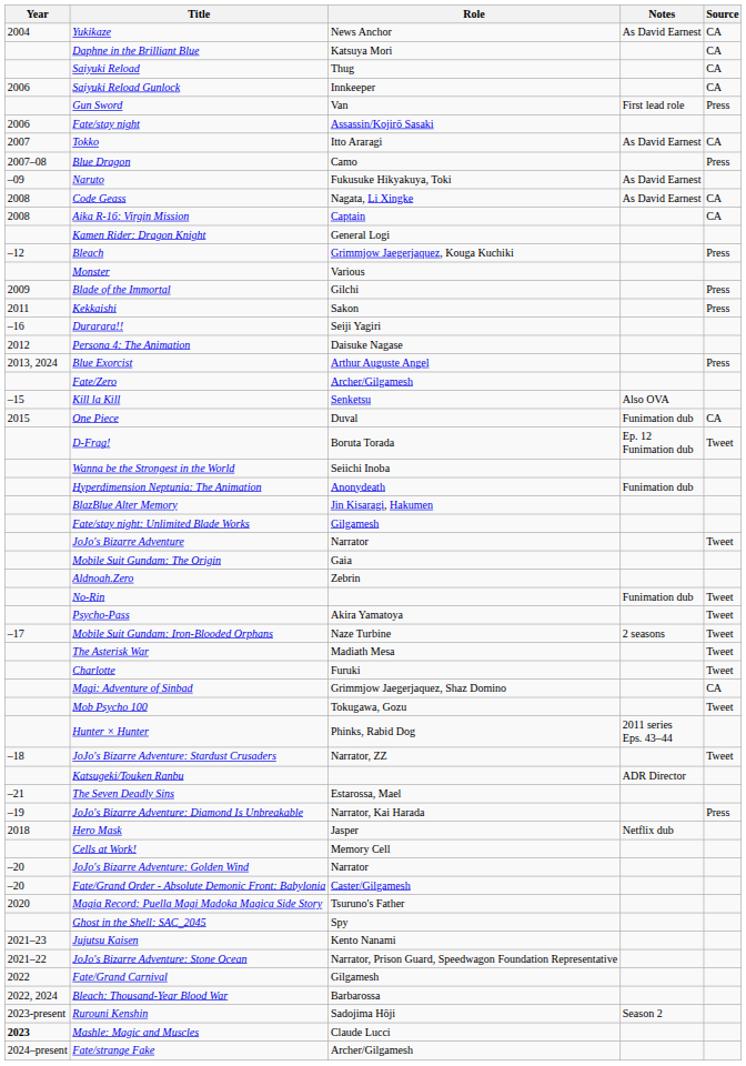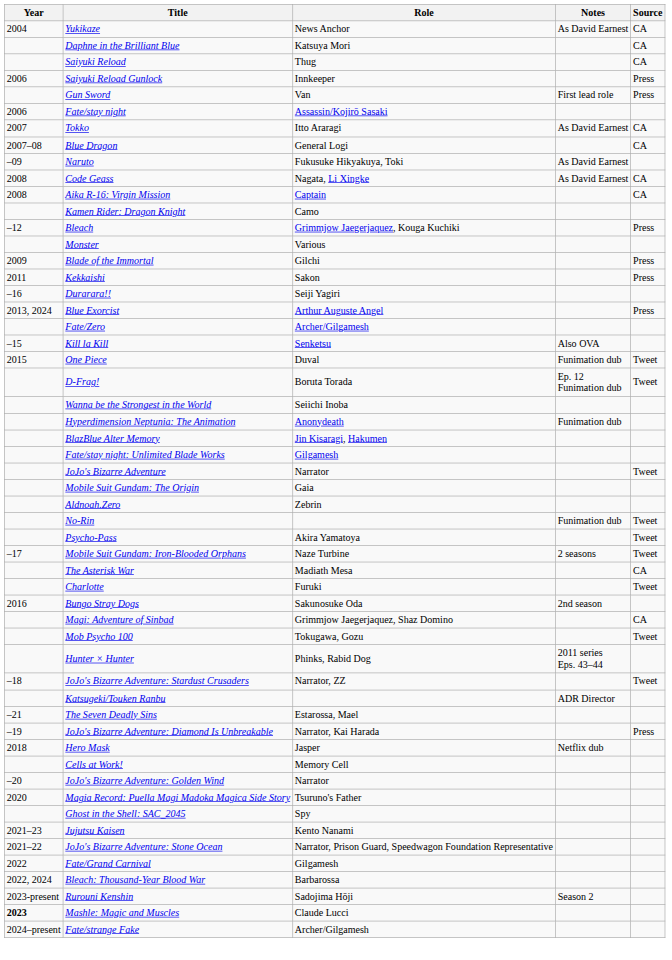 <table class="wikitable sortable plainrowheaders" style="width=95%; font-size: 95%;">
 <tr>
 <th>Year</th>
 <th>Title</th>
 <th>Role</th>
 <th class="unsortable">Notes</th>
 <th class="unsortable">Source</th>
 </tr>
 <tr>
 <td>2004</td>
 <td><em><a href='#'>Yukikaze</a></em></td>
 <td>News Anchor</td>
 <td>As David Earnest</td>
 <td>CA</td>
 </tr>
 <tr>
 <td></td>
 <td><em><a href='#'>Daphne in the Brilliant Blue</a></em></td>
 <td>Katsuya Mori</td>
 <td></td>
 <td>CA</td>
 </tr>
 <tr>
 <td></td>
 <td><em><a href='#'>Saiyuki Reload</a></em></td>
 <td>Thug</td>
 <td></td>
 <td>CA</td>
 </tr>
 <tr>
 <td>2006</td>
 <td><em><a href='#'>Saiyuki Reload Gunlock</a></em></td>
 <td>Innkeeper</td>
 <td></td>
-<td>CA</td>
+<td>Press</td>
 </tr>
 <tr>
 <td></td>
 <td><em><a href='#'>Gun Sword</a></em></td>
 <td>Van</td>
 <td>First lead role</td>
 <td>Press</td>
 </tr>
 <tr>
 <td>2006</td>
 <td><em><a href='#'>Fate/stay night</a></em></td>
 <td><a href='#'>Assassin/Kojirō Sasaki</a></td>
 <td></td>
 <td></td>
 </tr>
 <tr>
 <td>2007</td>
 <td><em><a href='#'>Tokko</a></em></td>
 <td>Itto Araragi</td>
 <td>As David Earnest</td>
 <td>CA</td>
 </tr>
 <tr>
 <td>2007–08</td>
 <td><em><a href='#'>Blue Dragon</a></em></td>
-<td>Camo</td>
+<td>General Logi</td>
 <td></td>
-<td>Press</td>
+<td>CA</td>
 </tr>
 <tr>
 <td>–09</td>
 <td><em><a href='#'>Naruto</a></em></td>
 <td>Fukusuke Hikyakuya, Toki</td>
 <td>As David Earnest</td>
 <td></td>
 </tr>
 <tr>
 <td>2008</td>
 <td><em><a href='#'>Code Geass</a></em></td>
 <td>Nagata, <a href='#'>Li Xingke</a></td>
 <td>As David Earnest</td>
 <td>CA</td>
 </tr>
 <tr>
 <td>2008</td>
 <td><em><a href='#'>Aika R-16: Virgin Mission</a></em></td>
 <td><a href='#'>Captain</a></td>
 <td></td>
 <td>CA</td>
 </tr>
 <tr>
 <td></td>
 <td><em><a href='#'>Kamen Rider: Dragon Knight</a></em></td>
-<td>General Logi</td>
+<td>Camo</td>
 <td></td>
 <td></td>
 </tr>
 <tr>
 <td>–12</td>
 <td><em><a href='#'>Bleach</a></em></td>
 <td><a href='#'>Grimmjow Jaegerjaquez</a>, Kouga Kuchiki</td>
 <td></td>
 <td>Press</td>
 </tr>
 <tr>
 <td></td>
 <td><em><a href='#'>Monster</a></em></td>
 <td>Various</td>
 <td></td>
 <td></td>
 </tr>
 <tr>
 <td>2009</td>
 <td><em><a href='#'>Blade of the Immortal</a></em></td>
 <td>Gilchi</td>
 <td></td>
 <td>Press</td>
 </tr>
 <tr>
 <td>2011</td>
 <td><em><a href='#'>Kekkaishi</a></em></td>
 <td>Sakon</td>
 <td></td>
 <td>Press</td>
 </tr>
 <tr>
 <td>–16</td>
 <td><em><a href='#'>Durarara!!</a></em></td>
 <td>Seiji Yagiri</td>
 <td></td>
 <td></td>
 </tr>
 <tr>
-<td>2012</td>
-<td><em><a href='#'>Persona 4: The Animation</a></em></td>
-<td>Daisuke Nagase</td>
-<td></td>
-<td></td>
-</tr>
-<tr>
 <td>2013, 2024</td>
 <td><em><a href='#'>Blue Exorcist</a></em></td>
 <td><a href='#'>Arthur Auguste Angel</a></td>
 <td></td>
 <td>Press</td>
 </tr>
 <tr>
 <td></td>
 <td><em><a href='#'>Fate/Zero</a></em></td>
 <td><a href='#'>Archer/Gilgamesh</a></td>
 <td></td>
 <td></td>
 </tr>
 <tr>
 <td>–15</td>
 <td><em><a href='#'>Kill la Kill</a></em></td>
 <td><a href='#'>Senketsu</a></td>
 <td>Also OVA</td>
 <td></td>
 </tr>
 <tr>
 <td>2015</td>
 <td><em><a href='#'>One Piece</a></em></td>
 <td>Duval</td>
 <td>Funimation dub</td>
-<td>CA</td>
+<td>Tweet</td>
 </tr>
 <tr>
 <td></td>
 <td><em><a href='#'>D-Frag!</a></em></td>
 <td>Boruta Torada</td>
 <td>Ep. 12<br>Funimation dub</td>
 <td>Tweet</td>
 </tr>
 <tr>
 <td></td>
 <td><em><a href='#'>Wanna be the Strongest in the World</a></em></td>
 <td>Seiichi Inoba</td>
 <td></td>
 <td></td>
 </tr>
 <tr>
 <td></td>
 <td><em><a href='#'>Hyperdimension Neptunia: The Animation</a></em></td>
 <td><a href='#'>Anonydeath</a></td>
 <td>Funimation dub</td>
 <td></td>
 </tr>
 <tr>
 <td></td>
 <td><em><a href='#'>BlazBlue Alter Memory</a></em></td>
 <td><a href='#'>Jin Kisaragi</a>, <a href='#'>Hakumen</a></td>
 <td></td>
 <td></td>
 </tr>
 <tr>
 <td></td>
 <td><em><a href='#'>Fate/stay night: Unlimited Blade Works</a></em></td>
 <td><a href='#'>Gilgamesh</a></td>
 <td></td>
 <td></td>
 </tr>
 <tr>
 <td></td>
 <td><em><a href='#'>JoJo's Bizarre Adventure</a></em></td>
 <td>Narrator</td>
 <td></td>
 <td>Tweet</td>
 </tr>
 <tr>
 <td></td>
 <td><em><a href='#'>Mobile Suit Gundam: The Origin</a></em></td>
 <td>Gaia</td>
 <td></td>
 <td></td>
 </tr>
 <tr>
 <td></td>
 <td><em><a href='#'>Aldnoah.Zero</a></em></td>
 <td>Zebrin</td>
 <td></td>
 <td></td>
 </tr>
 <tr>
 <td></td>
 <td><em><a href='#'>No-Rin</a></em></td>
 <td></td>
 <td>Funimation dub</td>
 <td>Tweet</td>
 </tr>
 <tr>
 <td></td>
 <td><em><a href='#'>Psycho-Pass</a></em></td>
 <td>Akira Yamatoya</td>
 <td></td>
 <td>Tweet</td>
 </tr>
 <tr>
 <td>–17</td>
 <td><em><a href='#'>Mobile Suit Gundam: Iron-Blooded Orphans</a></em></td>
 <td>Naze Turbine</td>
 <td>2 seasons</td>
 <td>Tweet</td>
 </tr>
 <tr>
 <td></td>
 <td><em><a href='#'>The Asterisk War</a></em></td>
 <td>Madiath Mesa</td>
 <td></td>
-<td>Tweet</td>
+<td>CA</td>
 </tr>
 <tr>
 <td></td>
 <td><em><a href='#'>Charlotte</a></em></td>
 <td>Furuki</td>
 <td></td>
 <td>Tweet</td>
+</tr>
+<tr>
+<td>2016</td>
+<td><em><a href='#'>Bungo Stray Dogs</a></em></td>
+<td>Sakunosuke Oda</td>
+<td>2nd season</td>
+<td></td>
 </tr>
 <tr>
 <td></td>
 <td><em><a href='#'>Magi: Adventure of Sinbad</a></em></td>
 <td>Grimmjow Jaegerjaquez, Shaz Domino</td>
 <td></td>
 <td>CA</td>
 </tr>
 <tr>
 <td></td>
 <td><em><a href='#'>Mob Psycho 100</a></em></td>
 <td>Tokugawa, Gozu</td>
 <td></td>
 <td>Tweet</td>
 </tr>
 <tr>
 <td></td>
 <td><em><a href='#'>Hunter × Hunter</a></em></td>
 <td>Phinks, Rabid Dog</td>
 <td>2011 series<br>Eps. 43–44</td>
 <td></td>
 </tr>
 <tr>
 <td>–18</td>
 <td><em><a href='#'>JoJo's Bizarre Adventure: Stardust Crusaders</a></em></td>
 <td>Narrator, ZZ</td>
 <td></td>
 <td>Tweet</td>
 </tr>
 <tr>
 <td></td>
 <td><em><a href='#'>Katsugeki/Touken Ranbu</a></em></td>
 <td></td>
 <td>ADR Director</td>
 <td></td>
 </tr>
 <tr>
 <td>–21</td>
 <td><em><a href='#'>The Seven Deadly Sins</a></em></td>
 <td>Estarossa, Mael</td>
 <td></td>
 <td></td>
 </tr>
 <tr>
 <td>–19</td>
 <td><em><a href='#'>JoJo's Bizarre Adventure: Diamond Is Unbreakable</a></em></td>
 <td>Narrator, Kai Harada</td>
 <td></td>
 <td>Press</td>
 </tr>
 <tr>
 <td>2018</td>
 <td><em><a href='#'>Hero Mask</a></em></td>
 <td>Jasper</td>
 <td>Netflix dub</td>
 <td></td>
 </tr>
 <tr>
 <td></td>
 <td><em><a href='#'>Cells at Work!</a></em></td>
 <td>Memory Cell</td>
 <td></td>
 <td></td>
 </tr>
 <tr>
 <td>–20</td>
 <td><em><a href='#'>JoJo's Bizarre Adventure: Golden Wind</a></em></td>
 <td>Narrator</td>
 <td></td>
 <td></td>
 </tr>
 <tr>
-<td>–20</td>
-<td><em><a href='#'>Fate/Grand Order - Absolute Demonic Front: Babylonia</a></em></td>
-<td><a href='#'>Caster/Gilgamesh</a></td>
-<td></td>
-<td></td>
-</tr>
-<tr>
 <td>2020</td>
 <td><em><a href='#'>Magia Record: Puella Magi Madoka Magica Side Story</a></em></td>
 <td>Tsuruno's Father</td>
 <td></td>
 <td></td>
 </tr>
 <tr>
 <td></td>
 <td><em><a href='#'>Ghost in the Shell: SAC_2045</a></em></td>
 <td>Spy</td>
 <td></td>
 <td></td>
 </tr>
 <tr>
 <td>2021–23</td>
 <td><em><a href='#'>Jujutsu Kaisen</a></em></td>
 <td>Kento Nanami</td>
 <td></td>
 <td></td>
 </tr>
 <tr>
 <td>2021–22</td>
 <td><em><a href='#'>JoJo's Bizarre Adventure: Stone Ocean</a></em></td>
 <td>Narrator, Prison Guard, Speedwagon Foundation Representative</td>
 <td></td>
 <td></td>
 </tr>
 <tr>
 <td>2022</td>
 <td><em><a href='#'>Fate/Grand Carnival</a></em></td>
 <td>Gilgamesh</td>
 <td></td>
 <td></td>
 </tr>
 <tr>
 <td>2022, 2024</td>
 <td><em><a href='#'>Bleach: Thousand-Year Blood War</a></em></td>
 <td>Barbarossa</td>
 <td></td>
 <td></td>
 </tr>
 <tr>
 <td>2023-present</td>
 <td><em><a href='#'>Rurouni Kenshin</a></em></td>
 <td>Sadojima Hōji</td>
 <td>Season 2</td>
 <td></td>
 </tr>
 <tr>
 <td><strong>2023</strong></td>
 <td><em><a href='#'>Mashle: Magic and Muscles</a></em></td>
 <td>Claude Lucci</td>
 <td></td>
 <td></td>
 </tr>
 <tr>
 <td>2024–present</td>
 <td><em><a href='#'>Fate/strange Fake</a></em></td>
 <td>Archer/Gilgamesh</td>
 <td></td>
 <td></td>
 </tr>
 </table>
